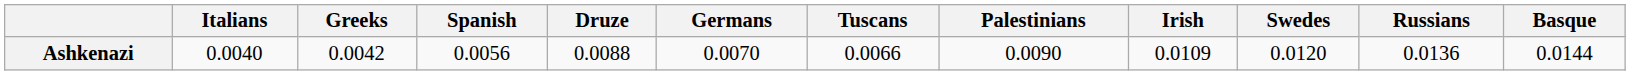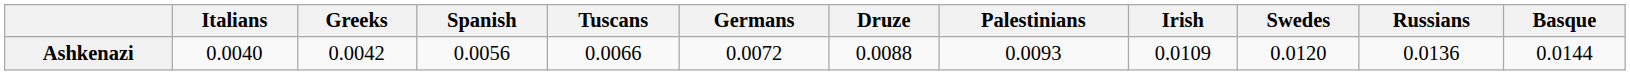 <table class="wikitable" style="text-align:center; width:80%;">
 <tr>
 <th scope=col></th>
 <th scope=col>Italians</th>
 <th scope=col>Greeks</th>
 <th scope=col>Spanish</th>
+<th scope=col>Tuscans</th>
+<th scope=col>Germans</th>
 <th scope=col>Druze</th>
-<th scope=col>Germans</th>
-<th scope=col>Tuscans</th>
 <th scope=col>Palestinians</th>
 <th scope=col>Irish</th>
 <th scope=col>Swedes</th>
 <th scope=col>Russians</th>
 <th scope=col>Basque</th>
 </tr>
 <tr>
 <th scope=row>Ashkenazi</th>
 <td>0.0040</td>
 <td>0.0042</td>
 <td>0.0056</td>
+<td>0.0066</td>
+<td>0.0072</td>
 <td>0.0088</td>
-<td>0.0070</td>
-<td>0.0066</td>
-<td>0.0090</td>
+<td>0.0093</td>
 <td>0.0109</td>
 <td>0.0120</td>
 <td>0.0136</td>
 <td>0.0144</td>
 </tr>
 </table>
